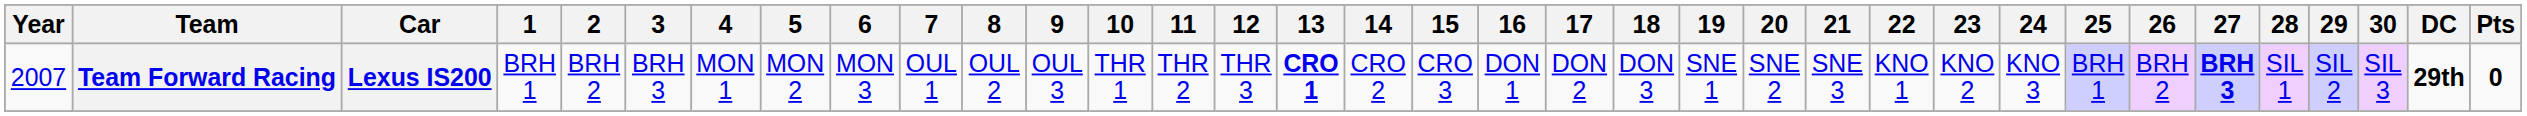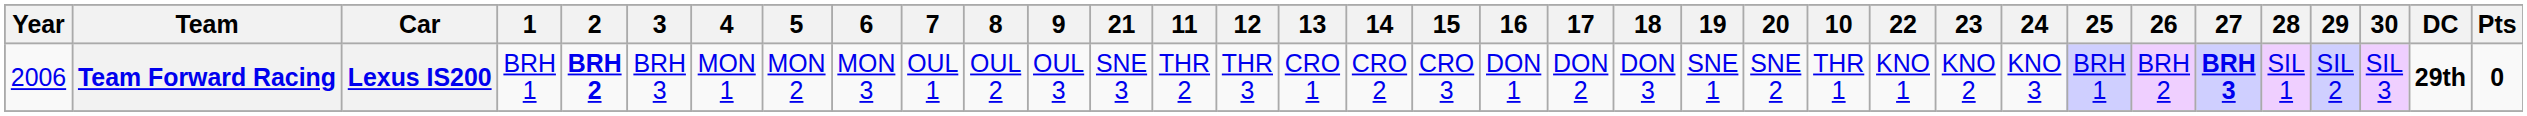 <table class="wikitable" style="text-align:center; font-size:85%">
 <tr>
 <th>Year</th>
 <th>Team</th>
 <th>Car</th>
 <th>1</th>
 <th>2</th>
 <th>3</th>
 <th>4</th>
 <th>5</th>
 <th>6</th>
 <th>7</th>
 <th>8</th>
 <th>9</th>
-<th>10</th>
+<th>21</th>
 <th>11</th>
 <th>12</th>
 <th>13</th>
 <th>14</th>
 <th>15</th>
 <th>16</th>
 <th>17</th>
 <th>18</th>
 <th>19</th>
 <th>20</th>
-<th>21</th>
+<th>10</th>
 <th>22</th>
 <th>23</th>
 <th>24</th>
 <th>25</th>
 <th>26</th>
 <th>27</th>
 <th>28</th>
 <th>29</th>
 <th>30</th>
 <th>DC</th>
 <th>Pts</th>
 </tr>
 <tr>
-<td><a href='#'>2007</a></td>
+<td><a href='#'>2006</a></td>
 <th nowrap><a href='#'>Team Forward Racing</a></th>
 <th nowrap><a href='#'>Lexus IS200</a></th>
 <td><a href='#'>BRH<br>1</a><br></td>
-<td><a href='#'>BRH<br>2</a><br></td>
+<td><strong><a href='#'>BRH<br>2</a><br></strong></td>
 <td><a href='#'>BRH<br>3</a><br></td>
 <td><a href='#'>MON<br>1</a><br></td>
 <td><a href='#'>MON<br>2</a><br></td>
 <td><a href='#'>MON<br>3</a><br></td>
 <td><a href='#'>OUL<br>1</a><br></td>
 <td><a href='#'>OUL<br>2</a><br></td>
 <td><a href='#'>OUL<br>3</a><br></td>
-<td><a href='#'>THR<br>1</a><br></td>
+<td><a href='#'>SNE<br>3</a><br></td>
 <td><a href='#'>THR<br>2</a><br></td>
 <td><a href='#'>THR<br>3</a><br></td>
-<td><strong><a href='#'>CRO<br>1</a><br></strong></td>
+<td><a href='#'>CRO<br>1</a><br></td>
 <td><a href='#'>CRO<br>2</a><br></td>
 <td><a href='#'>CRO<br>3</a><br></td>
 <td><a href='#'>DON<br>1</a><br></td>
 <td><a href='#'>DON<br>2</a><br></td>
 <td><a href='#'>DON<br>3</a><br></td>
 <td><a href='#'>SNE<br>1</a><br></td>
 <td><a href='#'>SNE<br>2</a><br></td>
-<td><a href='#'>SNE<br>3</a><br></td>
+<td><a href='#'>THR<br>1</a><br></td>
 <td><a href='#'>KNO<br>1</a><br></td>
 <td><a href='#'>KNO<br>2</a><br></td>
 <td><a href='#'>KNO<br>3</a><br></td>
 <td style="background:#CFCFFF;"><a href='#'>BRH<br>1</a><br></td>
 <td style="background:#EFCFFF;"><a href='#'>BRH<br>2</a><br></td>
 <td style="background:#CFCFFF;"><strong><a href='#'>BRH<br>3</a><br></strong></td>
 <td style="background:#EFCFFF;"><a href='#'>SIL<br>1</a><br></td>
 <td style="background:#CFCFFF;"><a href='#'>SIL<br>2</a><br></td>
 <td style="background:#EFCFFF;"><a href='#'>SIL<br>3</a><br></td>
 <td><strong>29th</strong></td>
 <td><strong>0</strong></td>
 </tr>
 </table>
